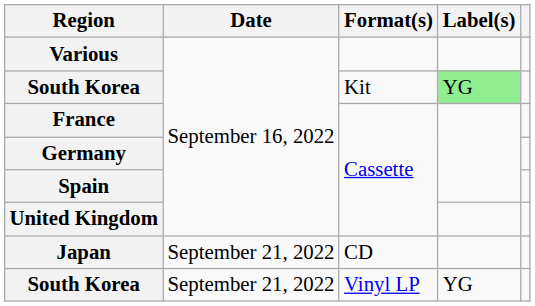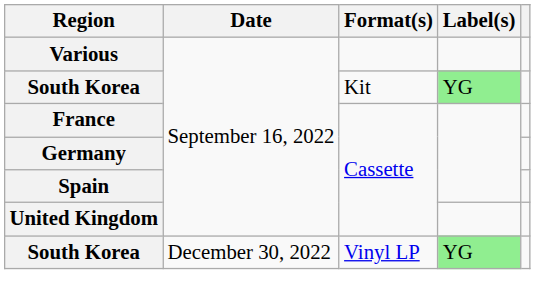 <table class="wikitable plainrowheaders">
 <tr>
 <th scope="col">Region</th>
 <th scope="col">Date</th>
 <th scope="col">Format(s)</th>
 <th scope="col">Label(s)</th>
 <th scope="col"></th>
 </tr>
 <tr>
 <th scope="row">Various</th>
 <td rowspan="6">September 16, 2022</td>
 <td></td>
 <td></td>
 <td align="center"></td>
 </tr>
 <tr>
 <th scope="row">South Korea</th>
 <td>Kit</td>
 <td style="background: lightgreen;">YG</td>
 <td align="center"></td>
 </tr>
 <tr>
 <th scope="row">France</th>
 <td rowspan="4"><a href='#'>Cassette</a></td>
 <td rowspan="3"></td>
 <td></td>
 </tr>
 <tr>
 <th scope="row">Germany</th>
 <td></td>
 </tr>
 <tr>
 <th scope="row">Spain</th>
 <td></td>
 </tr>
 <tr>
 <th scope="row">United Kingdom</th>
 <td></td>
 <td align="center"></td>
 </tr>
 <tr>
-<th scope="row">Japan</th>
-<td>September 21, 2022</td>
-<td>CD</td>
-<td></td>
-<td align="center"></td>
-</tr>
-<tr>
 <th scope="row">South Korea</th>
-<td>September 21, 2022</td>
+<td>December 30, 2022</td>
 <td><a href='#'>Vinyl LP</a></td>
-<td>YG</td>
+<td style="background: lightgreen;">YG</td>
 <td align="center"></td>
 </tr>
 </table>
